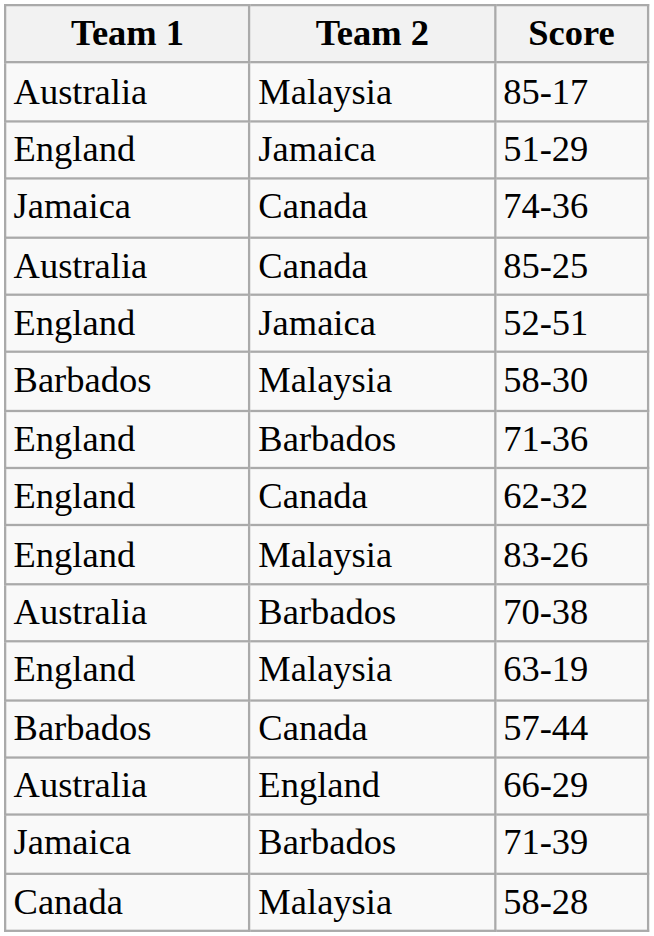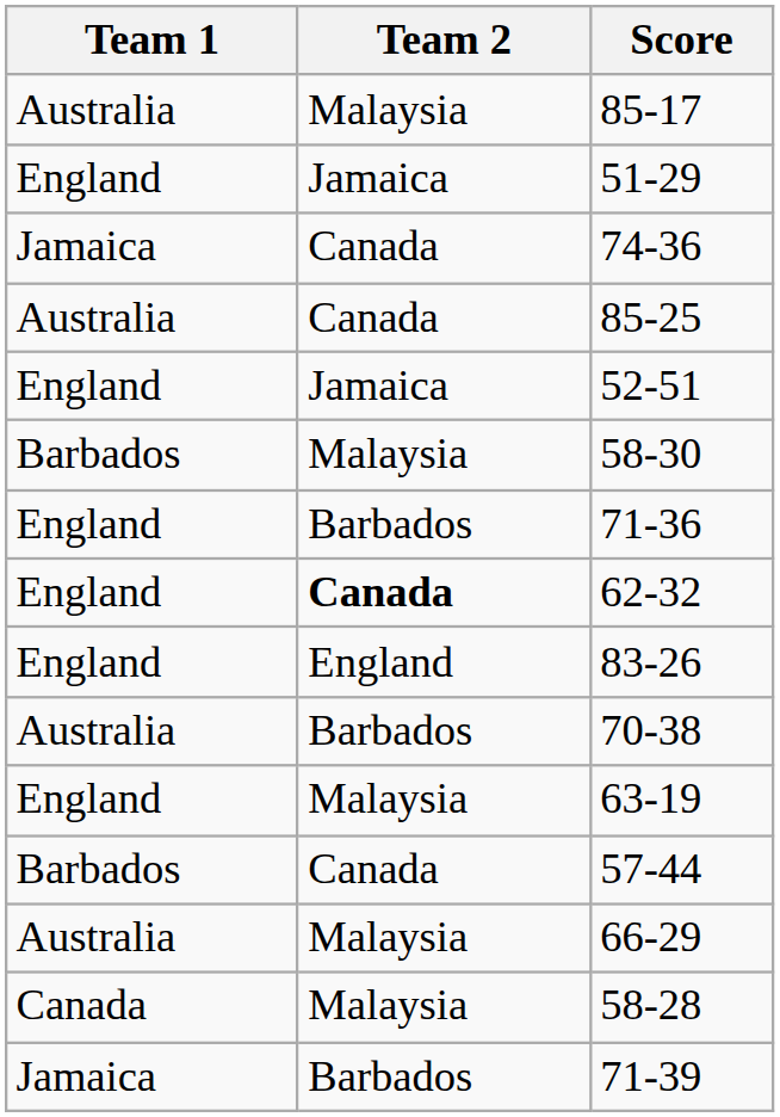 <table class="wikitable" style="font-size: 100%">
 <tr>
 <th width=100>Team 1</th>
 <th width=100>Team 2</th>
 <th width=60>Score</th>
 </tr>
 <tr>
 <td>Australia</td>
 <td>Malaysia</td>
 <td>85-17</td>
 </tr>
 <tr>
 <td>England</td>
 <td>Jamaica</td>
 <td>51-29</td>
 </tr>
 <tr>
 <td>Jamaica</td>
 <td>Canada</td>
 <td>74-36</td>
 </tr>
 <tr>
 <td>Australia</td>
 <td>Canada</td>
 <td>85-25</td>
 </tr>
 <tr>
 <td>England</td>
 <td>Jamaica</td>
 <td>52-51</td>
 </tr>
 <tr>
 <td>Barbados</td>
 <td>Malaysia</td>
 <td>58-30</td>
 </tr>
 <tr>
 <td>England</td>
 <td>Barbados</td>
 <td>71-36</td>
 </tr>
 <tr>
 <td>England</td>
-<td>Canada</td>
+<td><strong>Canada</strong></td>
 <td>62-32</td>
 </tr>
 <tr>
 <td>England</td>
-<td>Malaysia</td>
+<td>England</td>
 <td>83-26</td>
 </tr>
 <tr>
 <td>Australia</td>
 <td>Barbados</td>
 <td>70-38</td>
 </tr>
 <tr>
 <td>England</td>
 <td>Malaysia</td>
 <td>63-19</td>
 </tr>
 <tr>
 <td>Barbados</td>
 <td>Canada</td>
 <td>57-44</td>
 </tr>
 <tr>
 <td>Australia</td>
-<td>England</td>
+<td>Malaysia</td>
 <td>66-29</td>
+</tr>
+<tr>
+<td>Canada</td>
+<td>Malaysia</td>
+<td>58-28</td>
 </tr>
 <tr>
 <td>Jamaica</td>
 <td>Barbados</td>
 <td>71-39</td>
 </tr>
-<tr>
-<td>Canada</td>
-<td>Malaysia</td>
-<td>58-28</td>
-</tr>
 </table>
